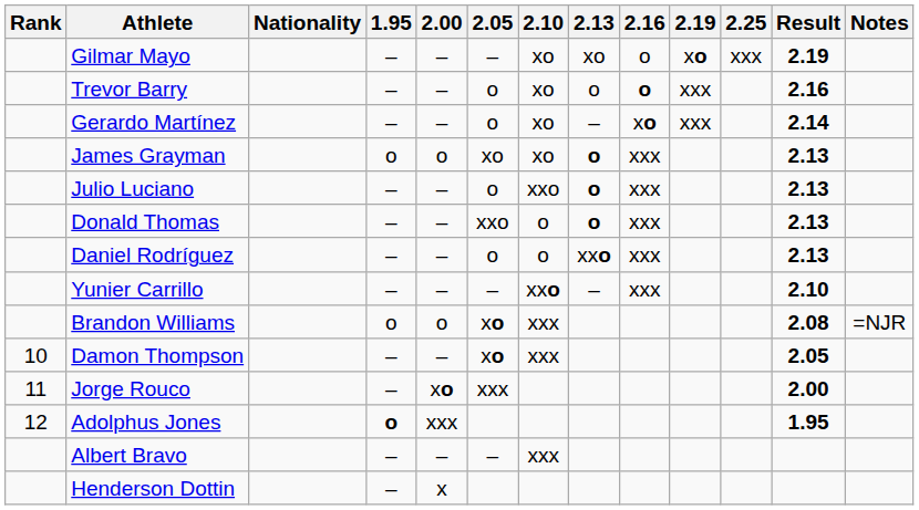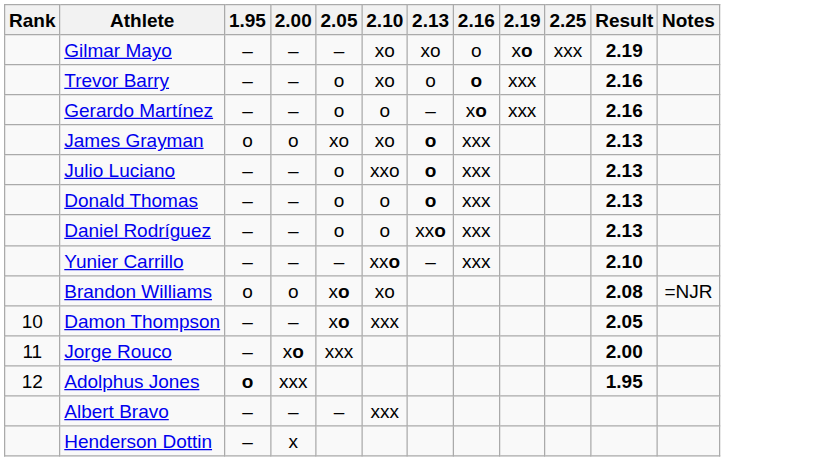 <table class="wikitable sortable" style="text-align:center;font-size:95%">
 <tr>
 <th>Rank</th>
 <th>Athlete</th>
-<th>Nationality</th>
 <th>1.95</th>
 <th>2.00</th>
 <th>2.05</th>
 <th>2.10</th>
 <th>2.13</th>
 <th>2.16</th>
 <th>2.19</th>
 <th>2.25</th>
 <th>Result</th>
 <th>Notes</th>
 </tr>
 <tr>
 <td></td>
 <td align="left"><a href='#'>Gilmar Mayo</a></td>
-<td align=left></td>
 <td>–</td>
 <td>–</td>
 <td>–</td>
 <td>xo</td>
 <td>xo</td>
 <td>o</td>
 <td>x<strong>o</strong></td>
 <td>xxx</td>
 <td><strong>2.19</strong></td>
 <td></td>
 </tr>
 <tr>
 <td></td>
 <td align="left"><a href='#'>Trevor Barry</a></td>
-<td align=left></td>
 <td>–</td>
 <td>–</td>
 <td>o</td>
 <td>xo</td>
 <td>o</td>
 <td><strong>o</strong></td>
 <td>xxx</td>
 <td></td>
 <td><strong>2.16</strong></td>
 <td></td>
 </tr>
 <tr>
 <td></td>
 <td align="left"><a href='#'>Gerardo Martínez</a></td>
-<td align=left></td>
 <td>–</td>
 <td>–</td>
 <td>o</td>
-<td>xo</td>
+<td>o</td>
 <td>–</td>
 <td>x<strong>o</strong></td>
 <td>xxx</td>
 <td></td>
-<td><strong>2.14</strong></td>
+<td><strong>2.16</strong></td>
 <td></td>
 </tr>
 <tr>
 <td></td>
 <td align="left"><a href='#'>James Grayman</a></td>
-<td align=left></td>
 <td>o</td>
 <td>o</td>
 <td>xo</td>
 <td>xo</td>
 <td><strong>o</strong></td>
 <td>xxx</td>
 <td></td>
 <td></td>
 <td><strong>2.13</strong></td>
 <td></td>
 </tr>
 <tr>
 <td></td>
 <td align="left"><a href='#'>Julio Luciano</a></td>
-<td align=left></td>
 <td>–</td>
 <td>–</td>
 <td>o</td>
 <td>xxo</td>
 <td><strong>o</strong></td>
 <td>xxx</td>
 <td></td>
 <td></td>
 <td><strong>2.13</strong></td>
 <td></td>
 </tr>
 <tr>
 <td></td>
 <td align="left"><a href='#'>Donald Thomas</a></td>
-<td align=left></td>
 <td>–</td>
 <td>–</td>
-<td>xxo</td>
+<td>o</td>
 <td>o</td>
 <td><strong>o</strong></td>
 <td>xxx</td>
 <td></td>
 <td></td>
 <td><strong>2.13</strong></td>
 <td></td>
 </tr>
 <tr>
 <td></td>
 <td align="left"><a href='#'>Daniel Rodríguez</a></td>
-<td align=left></td>
 <td>–</td>
 <td>–</td>
 <td>o</td>
 <td>o</td>
 <td>xx<strong>o</strong></td>
 <td>xxx</td>
 <td></td>
 <td></td>
 <td><strong>2.13</strong></td>
 <td></td>
 </tr>
 <tr>
 <td></td>
 <td align="left"><a href='#'>Yunier Carrillo</a></td>
-<td align=left></td>
 <td>–</td>
 <td>–</td>
 <td>–</td>
 <td>xx<strong>o</strong></td>
 <td>–</td>
 <td>xxx</td>
 <td></td>
 <td></td>
 <td><strong>2.10</strong></td>
 <td></td>
 </tr>
 <tr>
 <td></td>
 <td align="left"><a href='#'>Brandon Williams</a></td>
-<td align=left></td>
 <td>o</td>
 <td>o</td>
 <td>x<strong>o</strong></td>
-<td>xxx</td>
+<td>xo</td>
 <td></td>
 <td></td>
 <td></td>
 <td></td>
 <td><strong>2.08</strong></td>
 <td>=NJR</td>
 </tr>
 <tr>
 <td>10</td>
 <td align="left"><a href='#'>Damon Thompson</a></td>
-<td align=left></td>
 <td>–</td>
 <td>–</td>
 <td>x<strong>o</strong></td>
 <td>xxx</td>
 <td></td>
 <td></td>
 <td></td>
 <td></td>
 <td><strong>2.05</strong></td>
 <td></td>
 </tr>
 <tr>
 <td>11</td>
 <td align="left"><a href='#'>Jorge Rouco</a></td>
-<td align=left></td>
 <td>–</td>
 <td>x<strong>o</strong></td>
 <td>xxx</td>
 <td></td>
 <td></td>
 <td></td>
 <td></td>
 <td></td>
 <td><strong>2.00</strong></td>
 <td></td>
 </tr>
 <tr>
 <td>12</td>
 <td align="left"><a href='#'>Adolphus Jones</a></td>
-<td align=left></td>
 <td><strong>o</strong></td>
 <td>xxx</td>
 <td></td>
 <td></td>
 <td></td>
 <td></td>
 <td></td>
 <td></td>
 <td><strong>1.95</strong></td>
 <td></td>
 </tr>
 <tr>
 <td></td>
 <td align="left"><a href='#'>Albert Bravo</a></td>
-<td align=left></td>
 <td>–</td>
 <td>–</td>
 <td>–</td>
 <td>xxx</td>
 <td></td>
 <td></td>
 <td></td>
 <td></td>
 <td><strong></strong></td>
 <td></td>
 </tr>
 <tr>
 <td></td>
 <td align="left"><a href='#'>Henderson Dottin</a></td>
-<td align=left></td>
 <td>–</td>
 <td>x</td>
 <td></td>
 <td></td>
 <td></td>
 <td></td>
 <td></td>
 <td></td>
 <td><strong></strong></td>
 <td></td>
 </tr>
 </table>
